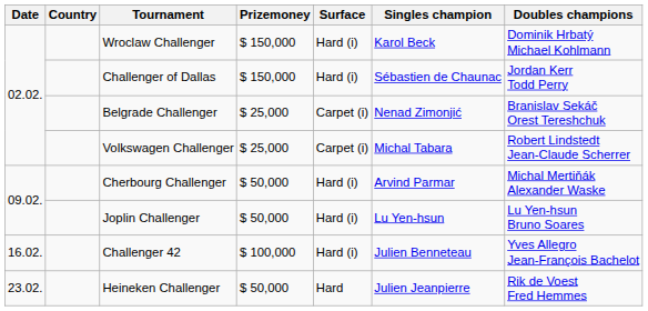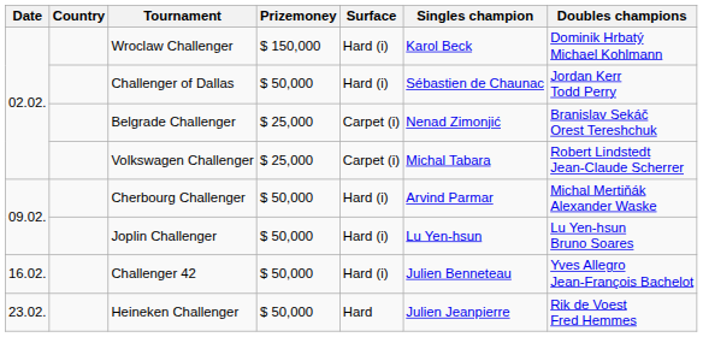 <table class="sortable wikitable" style=font-size:97%>
 <tr>
 <th>Date</th>
 <th>Country</th>
 <th>Tournament</th>
 <th>Prizemoney</th>
 <th>Surface</th>
 <th>Singles champion</th>
 <th>Doubles champions</th>
 </tr>
 <tr>
 <td rowspan="4">02.02.</td>
 <td></td>
 <td>Wroclaw Challenger</td>
 <td>$ 150,000</td>
 <td>Hard (i)</td>
 <td> <a href='#'>Karol Beck</a></td>
 <td> <a href='#'>Dominik Hrbatý</a> <br>  <a href='#'>Michael Kohlmann</a></td>
 </tr>
 <tr>
 <td></td>
 <td>Challenger of Dallas</td>
-<td>$ 150,000</td>
+<td>$ 50,000</td>
 <td>Hard (i)</td>
 <td> <a href='#'>Sébastien de Chaunac</a></td>
 <td> <a href='#'>Jordan Kerr</a> <br>  <a href='#'>Todd Perry</a></td>
 </tr>
 <tr>
 <td></td>
 <td>Belgrade Challenger</td>
 <td>$ 25,000</td>
 <td>Carpet (i)</td>
 <td> <a href='#'>Nenad Zimonjić</a></td>
 <td> <a href='#'>Branislav Sekáč</a><br> <a href='#'>Orest Tereshchuk</a></td>
 </tr>
 <tr>
 <td></td>
 <td>Volkswagen Challenger</td>
 <td>$ 25,000</td>
 <td>Carpet (i)</td>
 <td> <a href='#'>Michal Tabara</a></td>
 <td> <a href='#'>Robert Lindstedt</a> <br>  <a href='#'>Jean-Claude Scherrer</a></td>
 </tr>
 <tr>
 <td rowspan="2">09.02.</td>
 <td></td>
 <td>Cherbourg Challenger</td>
 <td>$ 50,000</td>
 <td>Hard (i)</td>
 <td> <a href='#'>Arvind Parmar</a></td>
 <td> <a href='#'>Michal Mertiňák</a> <br>  <a href='#'>Alexander Waske</a></td>
 </tr>
 <tr>
 <td></td>
 <td>Joplin Challenger</td>
 <td>$ 50,000</td>
 <td>Hard (i)</td>
 <td> <a href='#'>Lu Yen-hsun</a></td>
 <td> <a href='#'>Lu Yen-hsun</a><br> <a href='#'>Bruno Soares</a></td>
 </tr>
 <tr>
 <td>16.02.</td>
 <td></td>
 <td>Challenger 42</td>
-<td>$ 100,000</td>
+<td>$ 50,000</td>
 <td>Hard (i)</td>
 <td> <a href='#'>Julien Benneteau</a></td>
 <td> <a href='#'>Yves Allegro</a><br> <a href='#'>Jean-François Bachelot</a></td>
 </tr>
 <tr>
 <td>23.02.</td>
 <td></td>
 <td>Heineken Challenger</td>
 <td>$ 50,000</td>
 <td>Hard</td>
 <td> <a href='#'>Julien Jeanpierre</a></td>
 <td> <a href='#'>Rik de Voest</a><br> <a href='#'>Fred Hemmes</a></td>
 </tr>
 </table>
